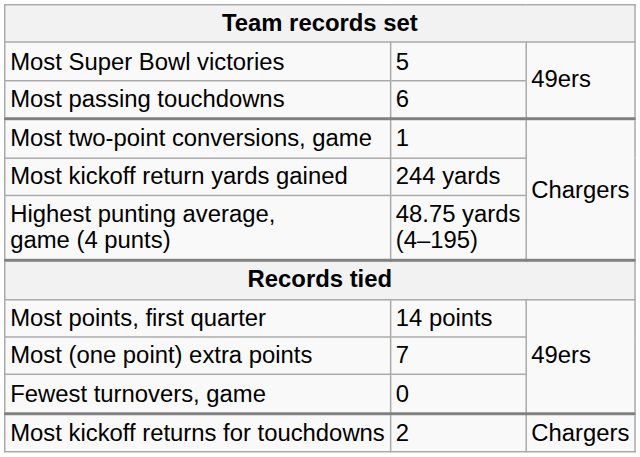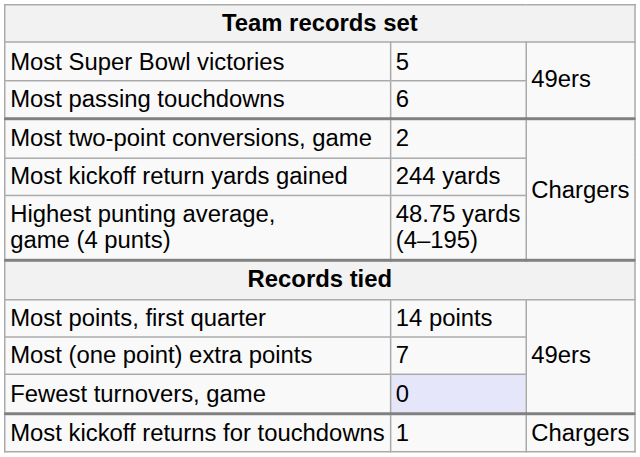 <table class="wikitable">
 <tr>
 <th colspan=3>Team records set</th>
 </tr>
 <tr>
 <td>Most Super Bowl victories</td>
 <td>5</td>
 <td rowspan=2>49ers</td>
 </tr>
 <tr style="border-bottom: 2px solid gray">
 <td>Most passing touchdowns</td>
 <td>6</td>
 </tr>
 <tr>
 <td>Most two-point conversions, game</td>
-<td>1</td>
+<td>2</td>
 <td rowspan=3>Chargers</td>
 </tr>
 <tr>
 <td>Most kickoff return yards gained</td>
 <td>244 yards</td>
 </tr>
 <tr style="border-bottom: 2px solid gray">
 <td>Highest punting average,<br>game (4 punts)</td>
 <td>48.75 yards<br>(4–195)</td>
 </tr>
 <tr>
 <th colspan=3>Records tied</th>
 </tr>
 <tr>
 <td>Most points, first quarter</td>
 <td>14 points</td>
 <td rowspan=3>49ers</td>
 </tr>
 <tr>
 <td>Most (one point) extra points</td>
 <td>7</td>
 </tr>
 <tr style="border-bottom: 2px solid gray">
 <td>Fewest turnovers, game</td>
-<td>0</td>
+<td style="background: lavender;">0</td>
 </tr>
 <tr>
 <td>Most kickoff returns for touchdowns</td>
-<td>2</td>
+<td>1</td>
 <td>Chargers</td>
 </tr>
 </table>
